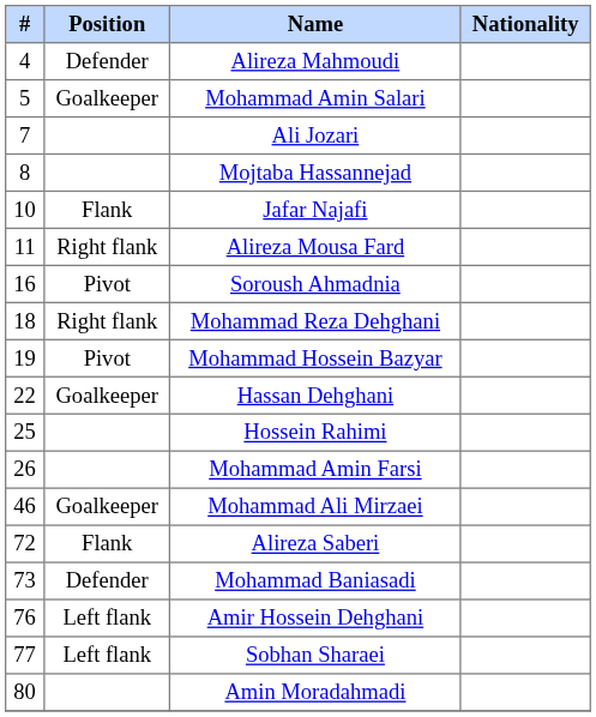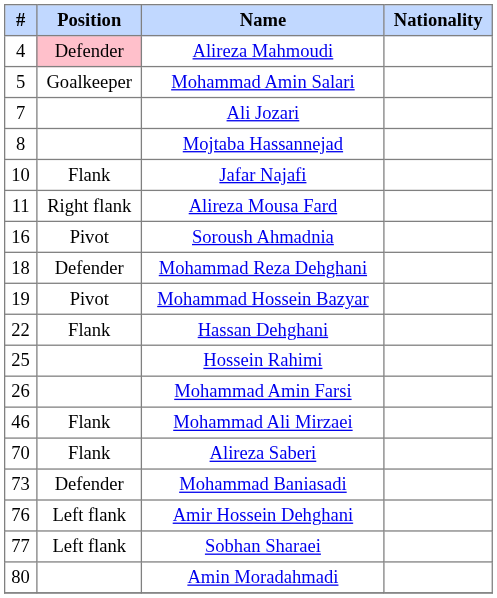 <table border=1 style="border-collapse:collapse; font-size:90%;" cellpadding=3 cellspacing=0 width=30%>
 <tr bgcolor=#C1D8FF>
 <th width=2%>#</th>
 <th width=5%>Position</th>
 <th width=10%>Name</th>
 <th width=5%>Nationality</th>
 </tr>
 <tr align=center>
 <td>4</td>
-<td>Defender</td>
+<td style="background: pink;">Defender</td>
 <td><a href='#'>Alireza Mahmoudi</a></td>
 <td></td>
 </tr>
 <tr align=center>
 <td>5</td>
 <td>Goalkeeper</td>
 <td><a href='#'>Mohammad Amin Salari</a></td>
 <td></td>
 </tr>
 <tr align=center>
 <td>7</td>
 <td></td>
 <td><a href='#'>Ali Jozari</a></td>
 <td></td>
 </tr>
 <tr align=center>
 <td>8</td>
 <td></td>
 <td><a href='#'>Mojtaba Hassannejad</a></td>
 <td></td>
 </tr>
 <tr align=center>
 <td>10</td>
 <td>Flank</td>
 <td><a href='#'>Jafar Najafi</a></td>
 <td></td>
 </tr>
 <tr align=center>
 <td>11</td>
 <td>Right flank</td>
 <td><a href='#'>Alireza Mousa Fard</a></td>
 <td></td>
 </tr>
 <tr align=center>
 <td>16</td>
 <td>Pivot</td>
 <td><a href='#'>Soroush Ahmadnia</a></td>
 <td></td>
 </tr>
 <tr align=center>
 <td>18</td>
-<td>Right flank</td>
+<td>Defender</td>
 <td><a href='#'>Mohammad Reza Dehghani</a></td>
 <td></td>
 </tr>
 <tr align=center>
 <td>19</td>
 <td>Pivot</td>
 <td><a href='#'>Mohammad Hossein Bazyar</a></td>
 <td></td>
 </tr>
 <tr align=center>
 <td>22</td>
-<td>Goalkeeper</td>
+<td>Flank</td>
 <td><a href='#'>Hassan Dehghani</a></td>
 <td></td>
 </tr>
 <tr align=center>
 <td>25</td>
 <td></td>
 <td><a href='#'>Hossein Rahimi</a></td>
 <td></td>
 </tr>
 <tr align=center>
 <td>26</td>
 <td></td>
 <td><a href='#'>Mohammad Amin Farsi</a></td>
 <td></td>
 </tr>
 <tr align=center>
 <td>46</td>
-<td>Goalkeeper</td>
+<td>Flank</td>
 <td><a href='#'>Mohammad Ali Mirzaei</a></td>
 <td></td>
 </tr>
 <tr align=center>
-<td>72</td>
+<td>70</td>
 <td>Flank</td>
 <td><a href='#'>Alireza Saberi</a></td>
 <td></td>
 </tr>
 <tr align=center>
 <td>73</td>
 <td>Defender</td>
 <td><a href='#'>Mohammad Baniasadi</a></td>
 <td></td>
 </tr>
 <tr align=center>
 <td>76</td>
 <td>Left flank</td>
 <td><a href='#'>Amir Hossein Dehghani</a></td>
 <td></td>
 </tr>
 <tr align=center>
 <td>77</td>
 <td>Left flank</td>
 <td><a href='#'>Sobhan Sharaei</a></td>
 <td></td>
 </tr>
 <tr align=center>
 <td>80</td>
 <td></td>
 <td><a href='#'>Amin Moradahmadi</a></td>
 <td></td>
 </tr>
 <tr align=center>
 </tr>
 </table>
